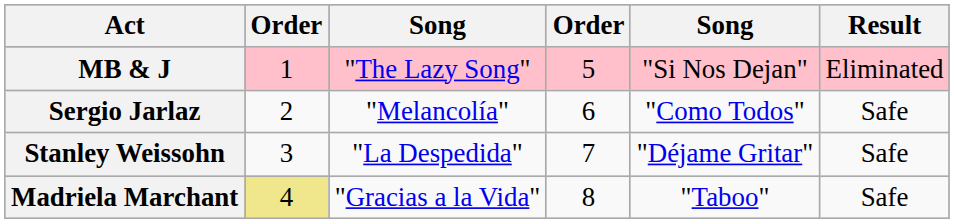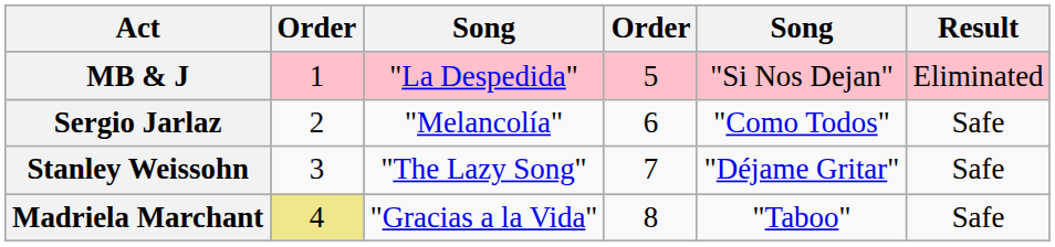 <table class="wikitable plainrowheaders" style="text-align:center">
 <tr>
 <th>Act</th>
 <th>Order</th>
 <th>Song</th>
 <th>Order</th>
 <th>Song</th>
 <th>Result</th>
 </tr>
 <tr bgcolor="pink">
 <th>MB & J</th>
 <td>1</td>
-<td>"<a href='#'>The Lazy Song</a>"</td>
+<td>"<a href='#'>La Despedida</a>"</td>
 <td>5</td>
 <td>"Si Nos Dejan"</td>
 <td>Eliminated</td>
 </tr>
 <tr>
 <th>Sergio Jarlaz</th>
 <td>2</td>
 <td>"<a href='#'>Melancolía</a>"</td>
 <td>6</td>
 <td>"<a href='#'>Como Todos</a>"</td>
 <td>Safe</td>
 </tr>
 <tr>
 <th>Stanley Weissohn</th>
 <td>3</td>
-<td>"<a href='#'>La Despedida</a>"</td>
+<td>"<a href='#'>The Lazy Song</a>"</td>
 <td>7</td>
 <td>"<a href='#'>Déjame Gritar</a>"</td>
 <td>Safe</td>
 </tr>
 <tr>
 <th>Madriela Marchant</th>
 <td style="background: khaki;">4</td>
 <td>"<a href='#'>Gracias a la Vida</a>"</td>
 <td>8</td>
 <td>"<a href='#'>Taboo</a>"</td>
 <td>Safe</td>
 </tr>
 </table>
